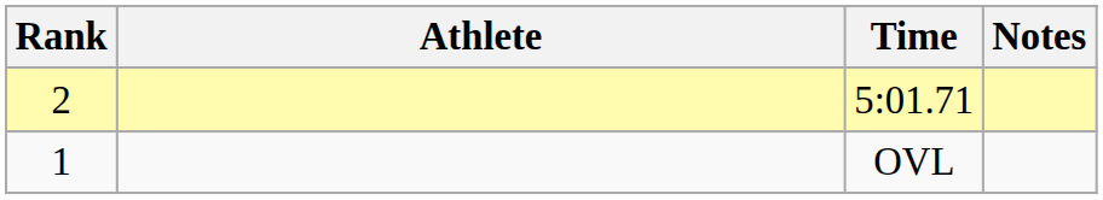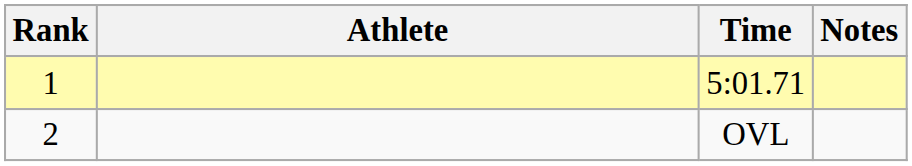 <table class="wikitable" style="text-align:center">
 <tr>
 <th>Rank</th>
 <th Style="width:18em">Athlete</th>
 <th>Time</th>
 <th>Notes</th>
 </tr>
 <tr style="width:10px; background:#fffcaf">
-<td>2</td>
+<td>1</td>
 <td style="text-align:left"></td>
 <td>5:01.71</td>
 <td></td>
 </tr>
 <tr>
-<td>1</td>
+<td>2</td>
 <td style="text-align:left"></td>
 <td>OVL</td>
 <td></td>
 </tr>
 </table>
